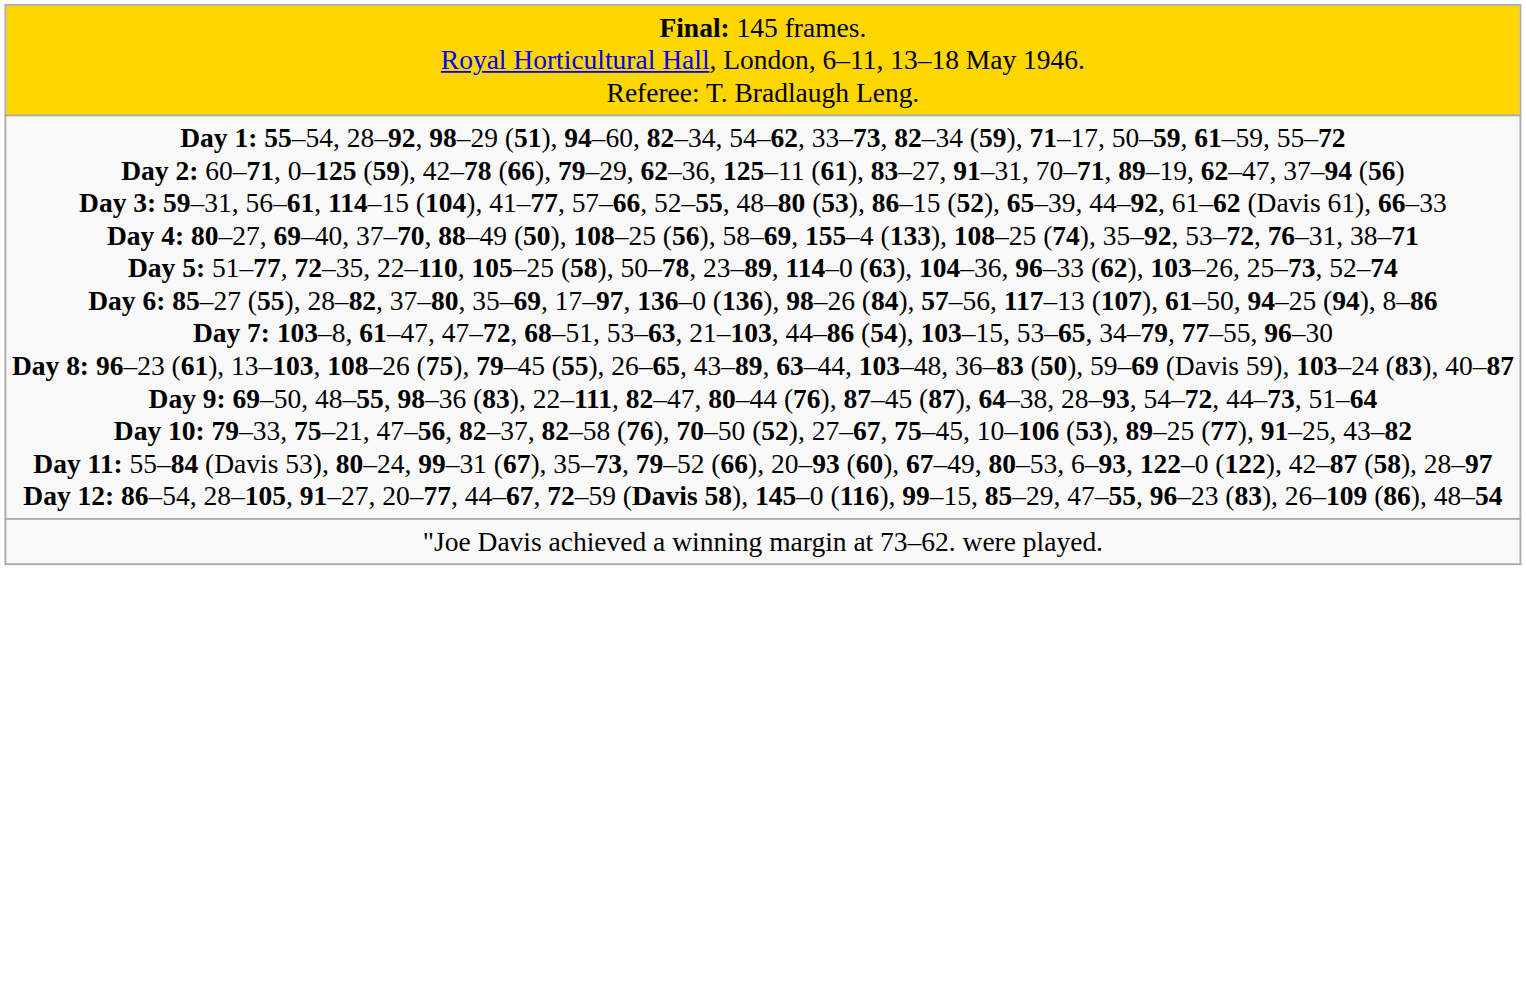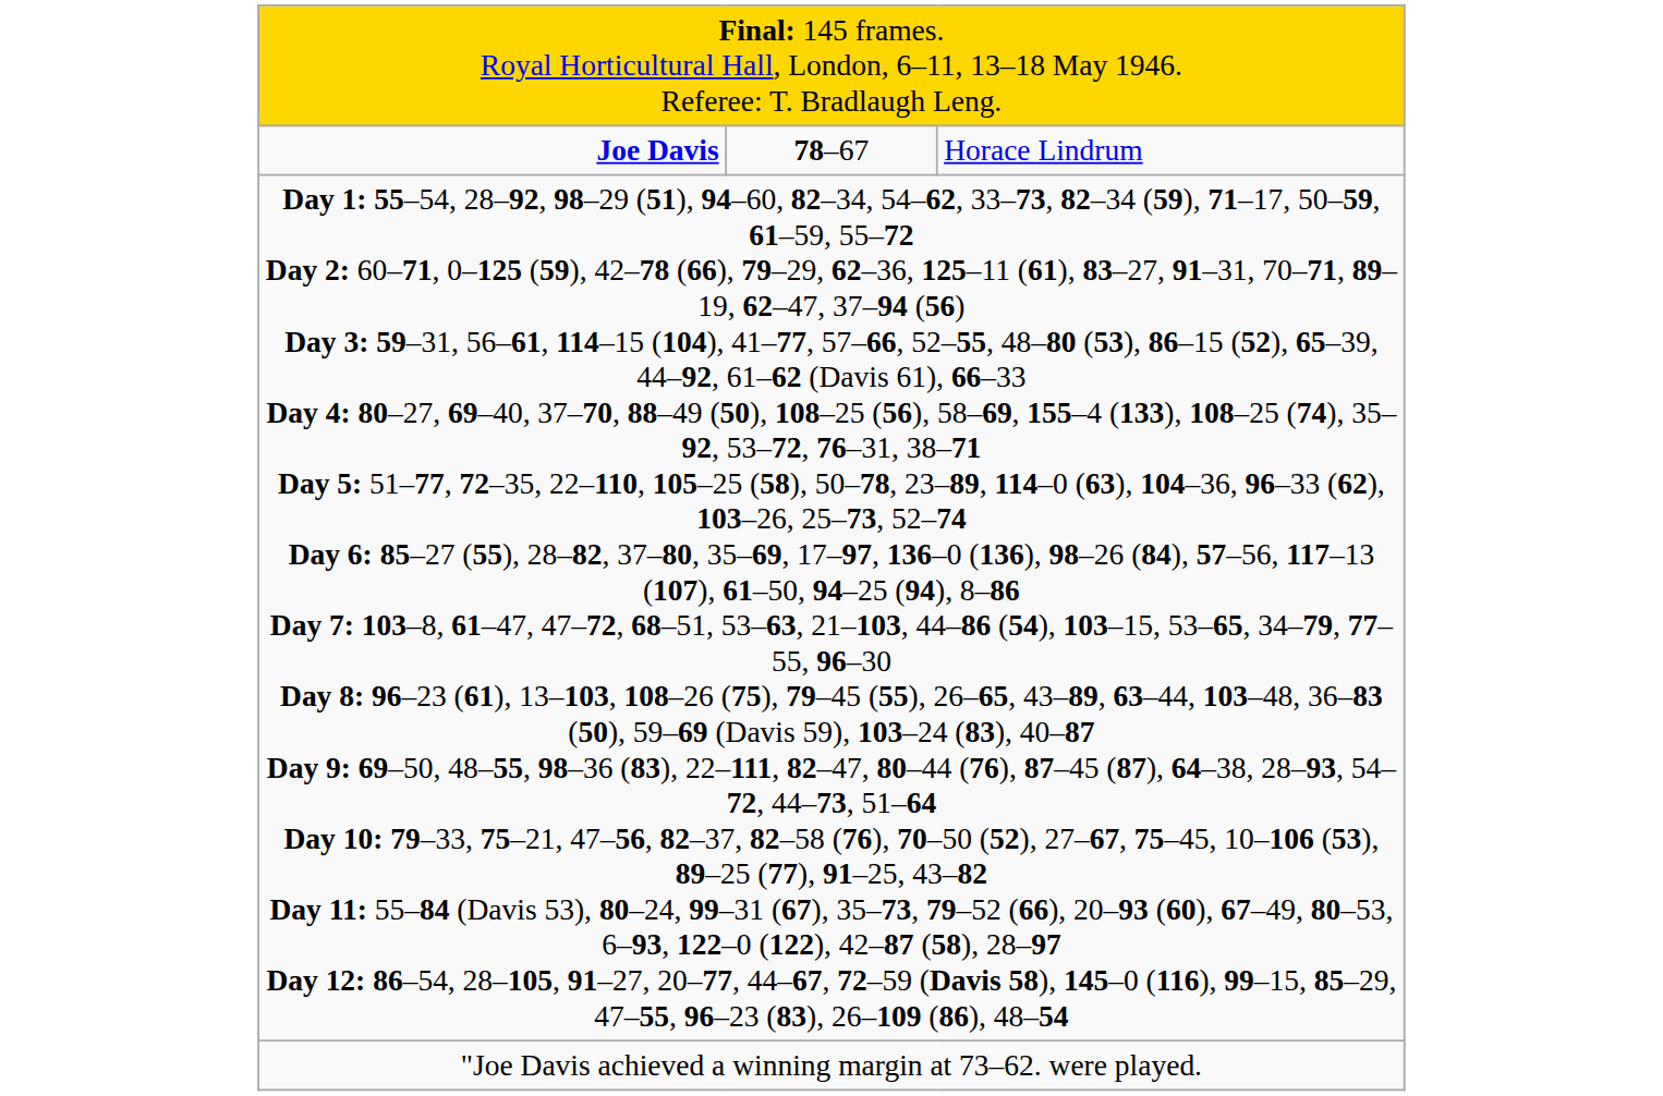 <table class="wikitable" style="font-size: 95%; margin: 1em auto 1em auto;">
 <tr>
 <td colspan="3" align="center" bgcolor="#ffd700"><strong>Final:</strong> 145 frames.<br><a href='#'>Royal Horticultural Hall</a>, London, 6–11, 13–18 May 1946.<br>Referee: T. Bradlaugh Leng.</td>
+</tr>
+<tr>
+<td width="230" align="right"><strong><a href='#'>Joe Davis</a></strong><br></td>
+<td width="100" align="center"><strong>78</strong>–67</td>
+<td width="230"><a href='#'>Horace Lindrum</a><br></td>
 </tr>
 <tr>
 <td colspan="3" align="center" style="font-size: 100%"><strong>Day 1:</strong> <strong>55</strong>–54, 28–<strong>92</strong>, <strong>98</strong>–29 (<strong>51</strong>), <strong>94</strong>–60, <strong>82</strong>–34, 54–<strong>62</strong>, 33–<strong>73</strong>, <strong>82</strong>–34 (<strong>59</strong>), <strong>71</strong>–17, 50–<strong>59</strong>, <strong>61</strong>–59, 55–<strong>72</strong><br><strong>Day 2:</strong> 60–<strong>71</strong>, 0–<strong>125</strong> (<strong>59</strong>), 42–<strong>78</strong> (<strong>66</strong>), <strong>79</strong>–29, <strong>62</strong>–36, <strong>125</strong>–11 (<strong>61</strong>), <strong>83</strong>–27, <strong>91</strong>–31, 70–<strong>71</strong>, <strong>89</strong>–19, <strong>62</strong>–47, 37–<strong>94</strong> (<strong>56</strong>)<br><strong>Day 3:</strong> <strong>59</strong>–31, 56–<strong>61</strong>, <strong>114</strong>–15 (<strong>104</strong>), 41–<strong>77</strong>, 57–<strong>66</strong>, 52–<strong>55</strong>, 48–<strong>80</strong> (<strong>53</strong>), <strong>86</strong>–15 (<strong>52</strong>), <strong>65</strong>–39, 44–<strong>92</strong>, 61–<strong>62</strong> (Davis 61), <strong>66</strong>–33<br><strong>Day 4:</strong> <strong>80</strong>–27, <strong>69</strong>–40, 37–<strong>70</strong>, <strong>88</strong>–49 (<strong>50</strong>), <strong>108</strong>–25 (<strong>56</strong>), 58–<strong>69</strong>, <strong>155</strong>–4 (<strong>133</strong>), <strong>108</strong>–25 (<strong>74</strong>), 35–<strong>92</strong>, 53–<strong>72</strong>, <strong>76</strong>–31, 38–<strong>71</strong><br><strong>Day 5:</strong> 51–<strong>77</strong>, <strong>72</strong>–35, 22–<strong>110</strong>, <strong>105</strong>–25 (<strong>58</strong>), 50–<strong>78</strong>, 23–<strong>89</strong>, <strong>114</strong>–0 (<strong>63</strong>), <strong>104</strong>–36, <strong>96</strong>–33 (<strong>62</strong>), <strong>103</strong>–26, 25–<strong>73</strong>, 52–<strong>74</strong><br><strong>Day 6:</strong> <strong>85</strong>–27 (<strong>55</strong>), 28–<strong>82</strong>, 37–<strong>80</strong>, 35–<strong>69</strong>, 17–<strong>97</strong>, <strong>136</strong>–0 (<strong>136</strong>), <strong>98</strong>–26 (<strong>84</strong>), <strong>57</strong>–56, <strong>117</strong>–13 (<strong>107</strong>), <strong>61</strong>–50, <strong>94</strong>–25 (<strong>94</strong>), 8–<strong>86</strong><br><strong>Day 7:</strong> <strong>103</strong>–8, <strong>61</strong>–47, 47–<strong>72</strong>, <strong>68</strong>–51, 53–<strong>63</strong>, 21–<strong>103</strong>, 44–<strong>86</strong> (<strong>54</strong>), <strong>103</strong>–15, 53–<strong>65</strong>, 34–<strong>79</strong>, <strong>77</strong>–55, <strong>96</strong>–30<br><strong>Day 8:</strong> <strong>96</strong>–23 (<strong>61</strong>), 13–<strong>103</strong>, <strong>108</strong>–26 (<strong>75</strong>), <strong>79</strong>–45 (<strong>55</strong>), 26–<strong>65</strong>, 43–<strong>89</strong>, <strong>63</strong>–44, <strong>103</strong>–48, 36–<strong>83</strong> (<strong>50</strong>), 59–<strong>69</strong> (Davis 59), <strong>103</strong>–24 (<strong>83</strong>), 40–<strong>87</strong><br><strong>Day 9:</strong> <strong>69</strong>–50, 48–<strong>55</strong>, <strong>98</strong>–36 (<strong>83</strong>), 22–<strong>111</strong>, <strong>82</strong>–47, <strong>80</strong>–44 (<strong>76</strong>), <strong>87</strong>–45 (<strong>87</strong>), <strong>64</strong>–38, 28–<strong>93</strong>, 54–<strong>72</strong>, 44–<strong>73</strong>, 51–<strong>64</strong><br><strong>Day 10:</strong> <strong>79</strong>–33, <strong>75</strong>–21, 47–<strong>56</strong>, <strong>82</strong>–37, <strong>82</strong>–58 (<strong>76</strong>), <strong>70</strong>–50 (<strong>52</strong>), 27–<strong>67</strong>, <strong>75</strong>–45, 10–<strong>106</strong> (<strong>53</strong>), <strong>89</strong>–25 (<strong>77</strong>), <strong>91</strong>–25, 43–<strong>82</strong><br><strong>Day 11:</strong> 55–<strong>84</strong> (Davis 53), <strong>80</strong>–24, <strong>99</strong>–31 (<strong>67</strong>), 35–<strong>73</strong>, <strong>79</strong>–52 (<strong>66</strong>), 20–<strong>93</strong> (<strong>60</strong>), <strong>67</strong>–49, <strong>80</strong>–53, 6–<strong>93</strong>, <strong>122</strong>–0 (<strong>122</strong>), 42–<strong>87</strong> (<strong>58</strong>), 28–<strong>97</strong><br><strong>Day 12:</strong> <strong>86</strong>–54, 28–<strong>105</strong>, <strong>91</strong>–27, 20–<strong>77</strong>, 44–<strong>67</strong>, <strong>72</strong>–59 (<strong>Davis 58</strong>), <strong>145</strong>–0 (<strong>116</strong>), <strong>99</strong>–15, <strong>85</strong>–29, 47–<strong>55</strong>, <strong>96</strong>–23 (<strong>83</strong>), 26–<strong>109</strong> (<strong>86</strong>), 48–<strong>54</strong></td>
 </tr>
 <tr>
 <td colspan="3" align="center">"Joe Davis achieved a winning margin at 73–62.  were played.</td>
 </tr>
 </table>
